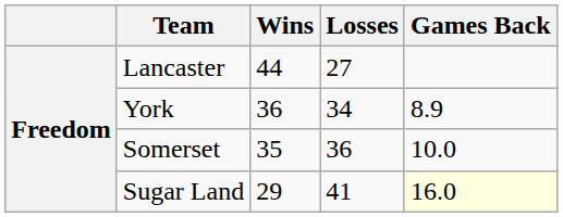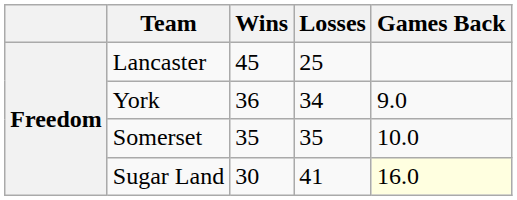 <table class="wikitable">
 <tr>
 <th></th>
 <th>Team</th>
 <th>Wins</th>
 <th>Losses</th>
 <th>Games Back</th>
 </tr>
 <tr>
 <th rowspan="4">Freedom</th>
 <td>Lancaster</td>
-<td>44</td>
-<td>27</td>
+<td>45</td>
+<td>25</td>
 <td> </td>
 </tr>
 <tr>
 <td>York</td>
 <td>36</td>
 <td>34</td>
-<td>8.9</td>
+<td>9.0</td>
 </tr>
 <tr>
 <td>Somerset</td>
 <td>35</td>
-<td>36</td>
+<td>35</td>
 <td>10.0</td>
 </tr>
 <tr>
 <td>Sugar Land</td>
-<td>29</td>
+<td>30</td>
 <td>41</td>
 <td style="background: lightyellow;">16.0</td>
 </tr>
 </table>
